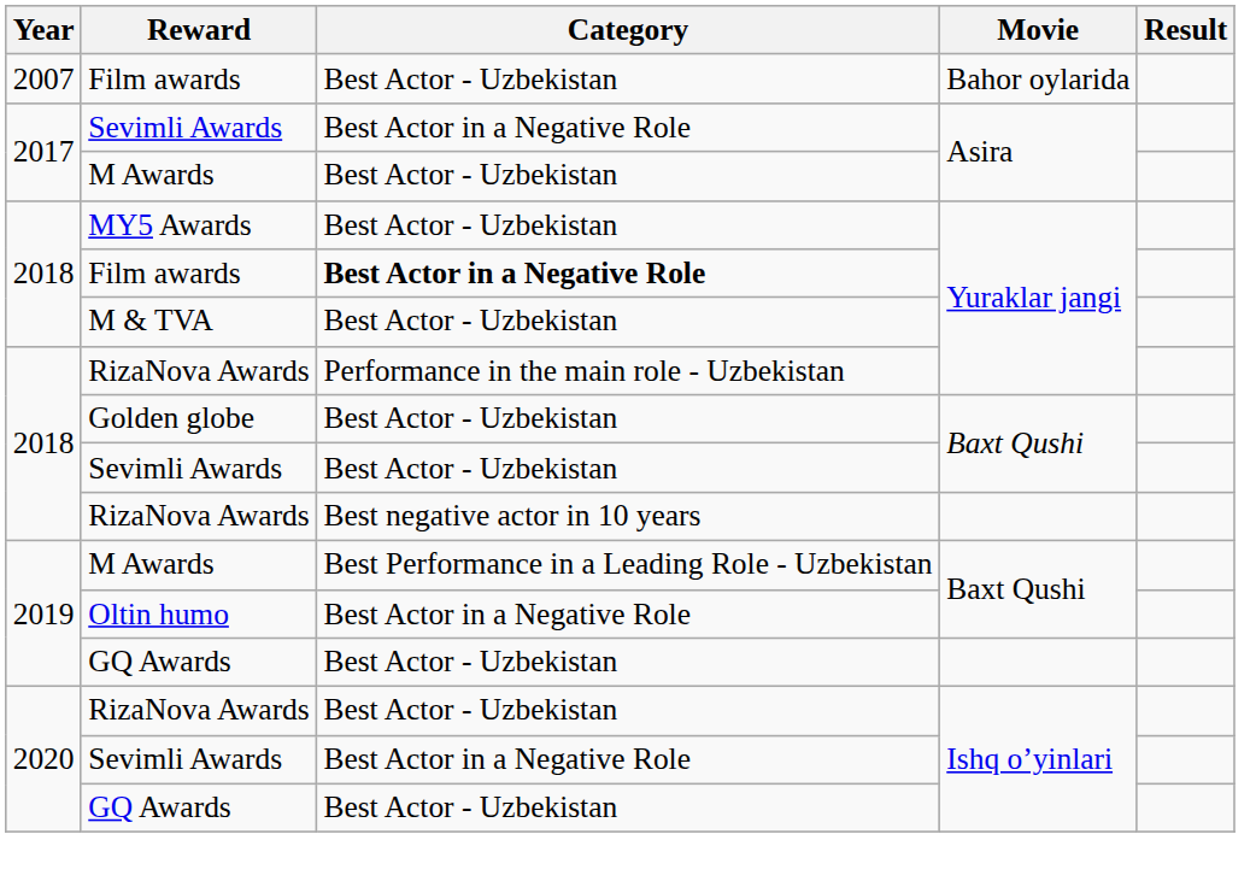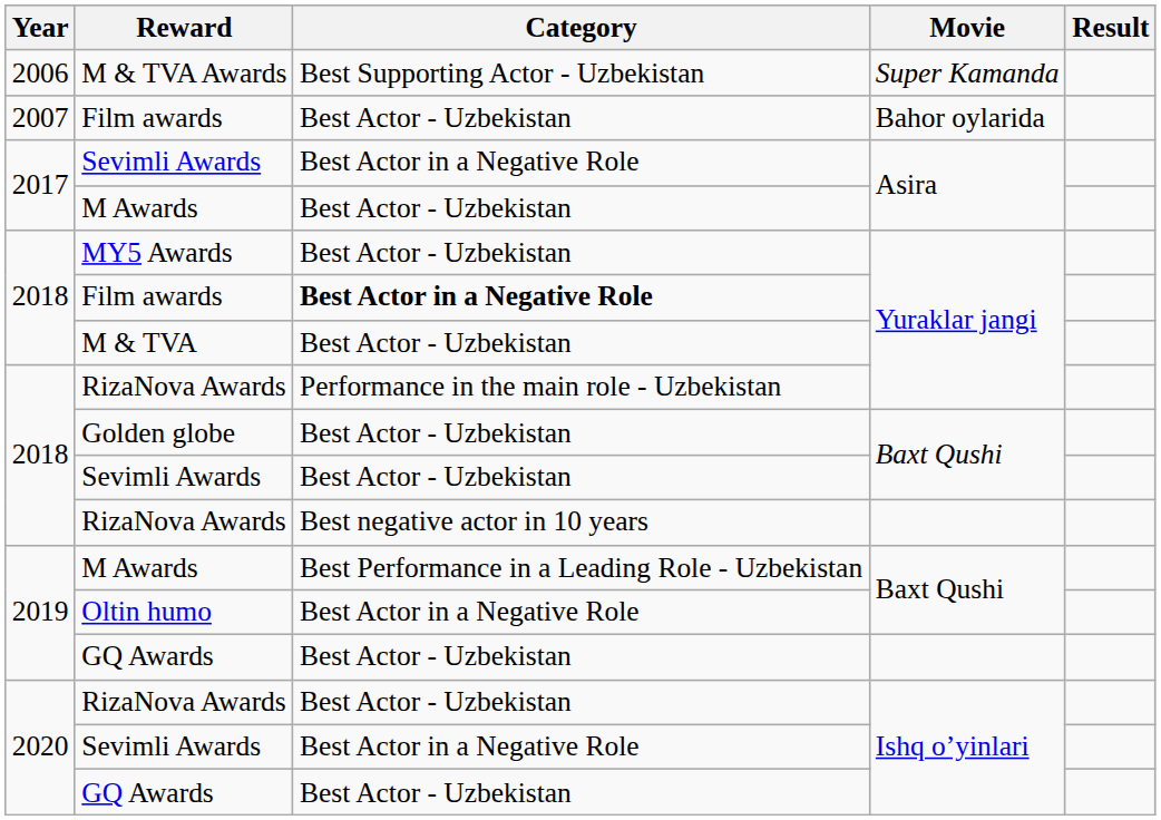 <table class="wikitable sortable plainrowheaders">
 <tr>
 <th scope="col">Year</th>
 <th scope="col">Reward</th>
 <th scope="col">Category</th>
 <th scope="col">Movie</th>
 <th scope="col">Result</th>
+</tr>
+<tr>
+<td>2006</td>
+<td>M & TVA Awards</td>
+<td>Best Supporting Actor - Uzbekistan</td>
+<td><em>Super Kamanda</em></td>
+<td></td>
 </tr>
 <tr>
 <td>2007</td>
 <td>Film awards</td>
 <td>Best Actor - Uzbekistan</td>
 <td>Bahor oylarida</td>
 <td></td>
 </tr>
 <tr>
 <td rowspan="2">2017</td>
 <td><a href='#'>Sevimli Awards</a></td>
 <td>Best Actor in a Negative Role</td>
 <td rowspan="2">Asira</td>
 <td></td>
 </tr>
 <tr>
 <td>M Awards</td>
 <td>Best Actor - Uzbekistan</td>
 <td></td>
 </tr>
 <tr>
 <td rowspan="3">2018</td>
 <td><a href='#'>MY5</a> Awards</td>
 <td>Best Actor - Uzbekistan</td>
 <td rowspan="4"><a href='#'>Yuraklar jangi</a></td>
 <td></td>
 </tr>
 <tr>
 <td>Film awards</td>
 <td><strong>Best Actor in a Negative Role</strong></td>
 <td></td>
 </tr>
 <tr>
 <td>M & TVA</td>
 <td>Best Actor - Uzbekistan</td>
 <td></td>
 </tr>
 <tr>
 <td rowspan="4">2018</td>
 <td>RizaNova Awards</td>
 <td>Performance in the main role - Uzbekistan</td>
 <td></td>
 </tr>
 <tr>
 <td>Golden globe</td>
 <td>Best Actor - Uzbekistan</td>
 <td rowspan="2"><em>Baxt Qushi</em></td>
 <td></td>
 </tr>
 <tr>
 <td>Sevimli Awards</td>
 <td>Best Actor - Uzbekistan</td>
 <td></td>
 </tr>
 <tr>
 <td>RizaNova Awards</td>
 <td>Best negative actor in 10 years</td>
 <td></td>
 <td></td>
 </tr>
 <tr>
 <td rowspan="3">2019</td>
 <td>M Awards</td>
 <td>Best Performance in a Leading Role - Uzbekistan</td>
 <td rowspan="2">Baxt Qushi</td>
 <td></td>
 </tr>
 <tr>
 <td><a href='#'>Oltin humo</a></td>
 <td>Best Actor in a Negative Role</td>
 <td></td>
 </tr>
 <tr>
 <td>GQ Awards</td>
 <td>Best Actor - Uzbekistan</td>
 <td></td>
 <td></td>
 </tr>
 <tr>
 <td rowspan="3">2020</td>
 <td>RizaNova Awards</td>
 <td>Best Actor - Uzbekistan</td>
 <td rowspan="3"><a href='#'>Ishq o’yinlari</a></td>
 <td></td>
 </tr>
 <tr>
 <td>Sevimli Awards</td>
 <td>Best Actor in a Negative Role</td>
 <td></td>
 </tr>
 <tr>
 <td><a href='#'>GQ</a> Awards</td>
 <td>Best Actor - Uzbekistan</td>
 <td></td>
 </tr>
 </table>
